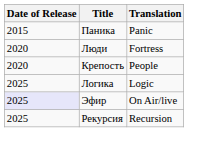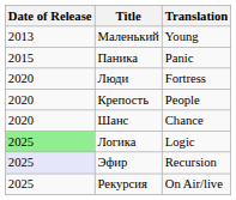 <table class="wikitable" style="font-size:95%;">
 <tr>
 <th>Date of Release</th>
 <th>Title</th>
 <th>Translation</th>
+</tr>
+<tr>
+<td>2013</td>
+<td>Маленький</td>
+<td>Young</td>
 </tr>
 <tr>
 <td>2015</td>
 <td>Паника</td>
 <td>Panic</td>
 </tr>
 <tr>
 <td>2020</td>
 <td>Люди</td>
 <td>Fortress</td>
 </tr>
 <tr>
 <td>2020</td>
 <td>Крепость</td>
 <td>People</td>
 </tr>
 <tr>
-<td>2025</td>
+<td>2020</td>
+<td>Шанс</td>
+<td>Chance</td>
+</tr>
+<tr>
+<td style="background: lightgreen;">2025</td>
 <td>Логика</td>
 <td>Logic</td>
 </tr>
 <tr>
 <td style="background: lavender;">2025</td>
 <td>Эфир</td>
-<td>On Air/live</td>
+<td>Recursion</td>
 </tr>
 <tr>
 <td>2025</td>
 <td>Рекурсия</td>
-<td>Recursion</td>
+<td>On Air/live</td>
 </tr>
 </table>
